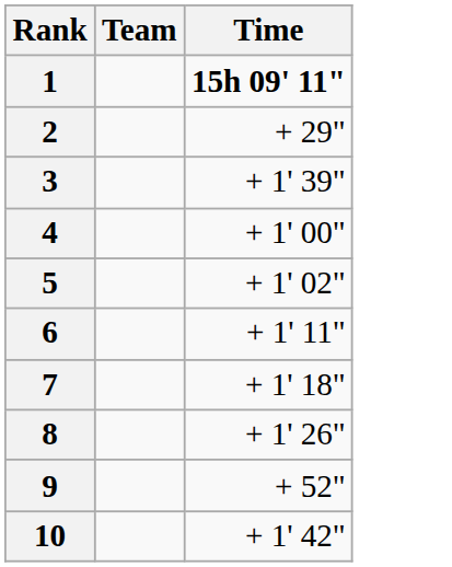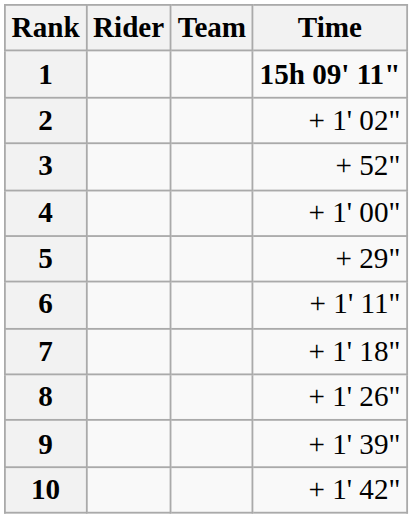 <table class="wikitable" margin-bottom:0;">
 <tr>
 <th scope="col">Rank</th>
+<th scope="col">Rider</th>
 <th scope="col">Team</th>
 <th scope="col">Time</th>
 </tr>
 <tr>
 <th scope="row">1</th>
+<td> </td>
 <td></td>
 <td align="right"><strong>15h 09' 11"</strong></td>
 </tr>
 <tr>
 <th scope="row">2</th>
 <td></td>
-<td align="right">+ 29"</td>
+<td></td>
+<td align="right">+ 1' 02"</td>
 </tr>
 <tr>
 <th scope="row">3</th>
 <td></td>
-<td align="right">+ 1' 39"</td>
+<td></td>
+<td align="right">+ 52"</td>
 </tr>
 <tr>
 <th scope="row">4</th>
+<td></td>
 <td></td>
 <td align="right">+ 1' 00"</td>
 </tr>
 <tr>
 <th scope="row">5</th>
 <td></td>
-<td align="right">+ 1' 02"</td>
+<td></td>
+<td align="right">+ 29"</td>
 </tr>
 <tr>
 <th scope="row">6</th>
+<td></td>
 <td></td>
 <td align="right">+ 1' 11"</td>
 </tr>
 <tr>
 <th scope="row">7</th>
 <td></td>
+<td></td>
 <td align="right">+ 1' 18"</td>
 </tr>
 <tr>
 <th scope="row">8</th>
+<td></td>
 <td></td>
 <td align="right">+ 1' 26"</td>
 </tr>
 <tr>
 <th scope="row">9</th>
 <td></td>
-<td align="right">+ 52"</td>
+<td></td>
+<td align="right">+ 1' 39"</td>
 </tr>
 <tr>
 <th scope="row">10</th>
 <td></td>
+<td></td>
 <td align="right">+ 1' 42"</td>
 </tr>
 </table>
